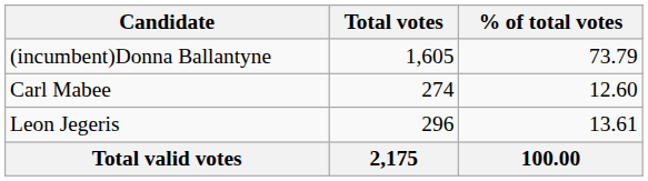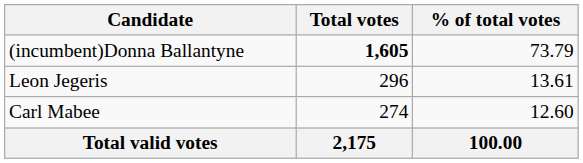 <table style="width:475px;" class="wikitable">
 <tr bgcolor="#EEEEEE">
 <th align="left">Candidate</th>
 <th align="right">Total votes</th>
 <th align="right">% of total votes</th>
 </tr>
 <tr>
 <td align="left">(incumbent)Donna Ballantyne</td>
-<td align="right">1,605</td>
+<td align="right"><strong>1,605</strong></td>
 <td align="right">73.79</td>
+</tr>
+<tr>
+<td align="left">Leon Jegeris</td>
+<td align="right">296</td>
+<td align="right">13.61</td>
 </tr>
 <tr>
 <td align="left">Carl Mabee</td>
 <td align="right">274</td>
 <td align="right">12.60</td>
-</tr>
-<tr>
-<td align="left">Leon Jegeris</td>
-<td align="right">296</td>
-<td align="right">13.61</td>
 </tr>
 <tr bgcolor="#EEEEEE">
 <th align="left">Total valid votes</th>
 <th align="right">2,175</th>
 <th align="right">100.00</th>
 </tr>
 </table>
